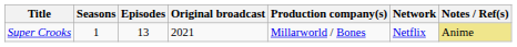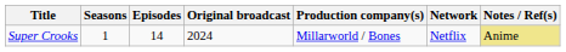 <table class="wikitable plainrowheaders" style="text-align: left">
 <tr>
 <th>Title</th>
 <th>Seasons</th>
 <th>Episodes</th>
 <th>Original broadcast</th>
 <th>Production company(s)</th>
 <th>Network</th>
 <th>Notes / Ref(s)</th>
 </tr>
 <tr>
 <td><em><a href='#'>Super Crooks</a></em></td>
 <td align="center">1</td>
-<td align="center">13</td>
-<td>2021</td>
+<td align="center">14</td>
+<td>2024</td>
 <td><a href='#'>Millarworld</a> / <a href='#'>Bones</a></td>
 <td><a href='#'>Netflix</a></td>
 <td style="background: khaki;">Anime</td>
 </tr>
 </table>
